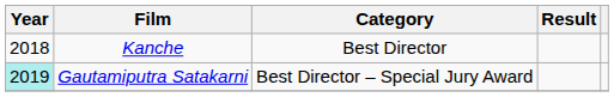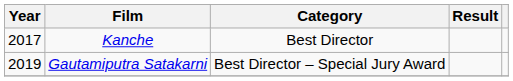 <table class="wikitable sortable">
 <tr>
 <th>Year</th>
 <th>Film</th>
 <th>Category</th>
 <th>Result</th>
 <th class="unsortable"></th>
 </tr>
 <tr>
-<td style="text-align:center;">2018</td>
+<td style="text-align:center;">2017</td>
 <td style="text-align:center;"><em><a href='#'>Kanche</a></em></td>
 <td style="text-align:center;">Best Director</td>
 <td></td>
 <td></td>
 </tr>
 <tr>
-<td style="background: paleturquoise; text-align:center;">2019</td>
+<td style="text-align:center;">2019</td>
 <td style="text-align:center;"><em><a href='#'>Gautamiputra Satakarni</a></em></td>
 <td style="text-align:center;">Best Director – Special Jury Award</td>
 <td></td>
 <td></td>
 </tr>
 <tr>
 </tr>
 </table>
